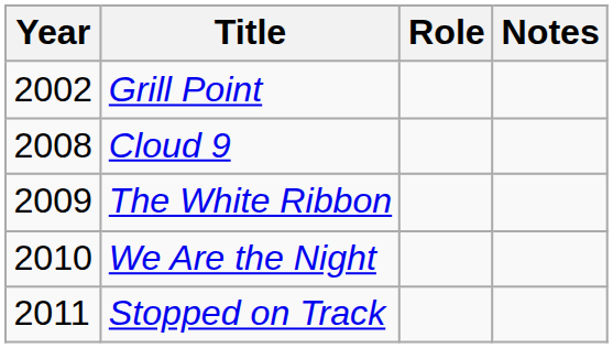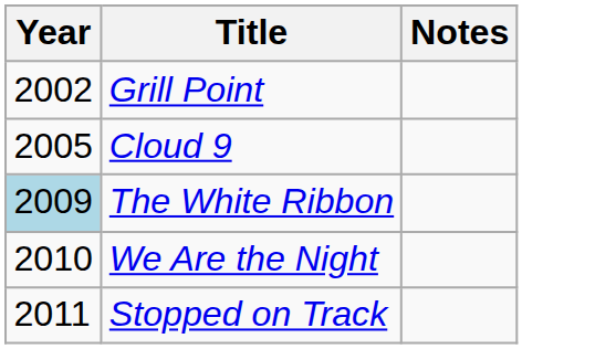 <table class="wikitable sortable">
 <tr>
 <th>Year</th>
 <th>Title</th>
-<th>Role</th>
 <th class="unsortable">Notes</th>
 </tr>
 <tr>
 <td>2002</td>
 <td><em><a href='#'>Grill Point</a></em></td>
 <td></td>
+</tr>
+<tr>
+<td>2005</td>
+<td><em><a href='#'>Cloud 9</a></em></td>
 <td></td>
 </tr>
 <tr>
-<td>2008</td>
-<td><em><a href='#'>Cloud 9</a></em></td>
-<td></td>
-<td></td>
-</tr>
-<tr>
-<td>2009</td>
+<td style="background: lightblue;">2009</td>
 <td><em><a href='#'>The White Ribbon</a></em></td>
-<td></td>
 <td></td>
 </tr>
 <tr>
 <td>2010</td>
 <td><em><a href='#'>We Are the Night</a></em></td>
 <td></td>
-<td></td>
 </tr>
 <tr>
 <td>2011</td>
 <td><em><a href='#'>Stopped on Track</a></em></td>
 <td></td>
-<td></td>
 </tr>
 </table>
